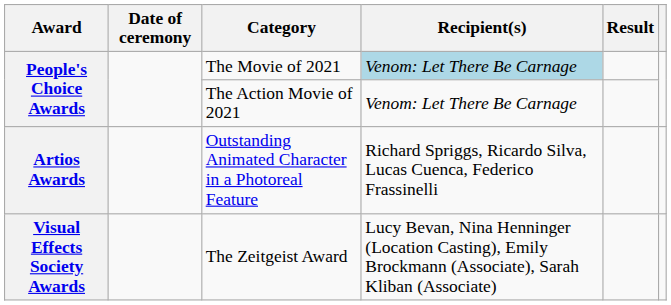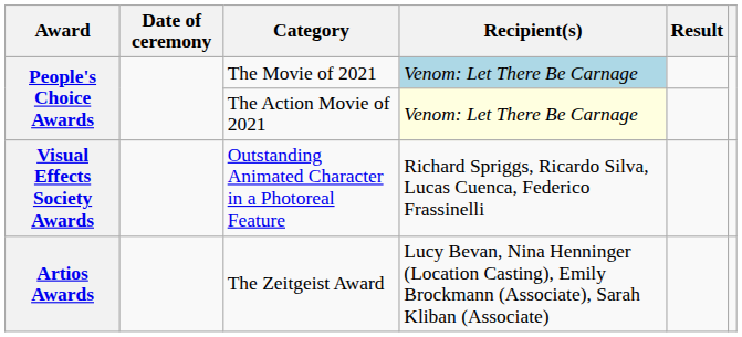 <table class="wikitable plainrowheaders">
 <tr>
 <th scope="col">Award</th>
 <th scope="col">Date of ceremony</th>
 <th scope="col">Category</th>
 <th scope="col">Recipient(s)</th>
 <th scope="col">Result</th>
 <th scope="col" class="unsortable"></th>
 </tr>
 <tr>
 <th rowspan="2" scope="rowgroup"><a href='#'>People's Choice Awards</a></th>
 <td rowspan="2"><a href='#'></a></td>
 <td>The Movie of 2021</td>
 <td style="background: lightblue;"><em>Venom: Let There Be Carnage</em></td>
 <td></td>
 <td rowspan="2" style="text-align:center;"></td>
 </tr>
 <tr>
 <td>The Action Movie of 2021</td>
-<td><em>Venom: Let There Be Carnage</em></td>
+<td style="background: lightyellow;"><em>Venom: Let There Be Carnage</em></td>
 <td></td>
 </tr>
 <tr>
-<th scope="row"><a href='#'>Artios Awards</a></th>
+<th scope="row"><a href='#'>Visual Effects Society Awards</a></th>
 <td><a href='#'></a></td>
 <td><a href='#'>Outstanding Animated Character in a Photoreal Feature</a></td>
 <td>Richard Spriggs, Ricardo Silva, Lucas Cuenca, Federico Frassinelli </td>
 <td></td>
 <td style="text-align:center;"></td>
 </tr>
 <tr>
-<th scope="row"><a href='#'>Visual Effects Society Awards</a></th>
+<th scope="row"><a href='#'>Artios Awards</a></th>
 <td><a href='#'></a></td>
 <td>The Zeitgeist Award</td>
 <td>Lucy Bevan, Nina Henninger (Location Casting), Emily Brockmann (Associate), Sarah Kliban (Associate)</td>
 <td></td>
 <td style="text-align:center;"></td>
 </tr>
 </table>
